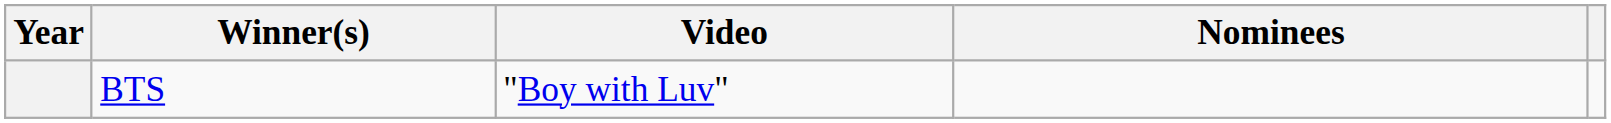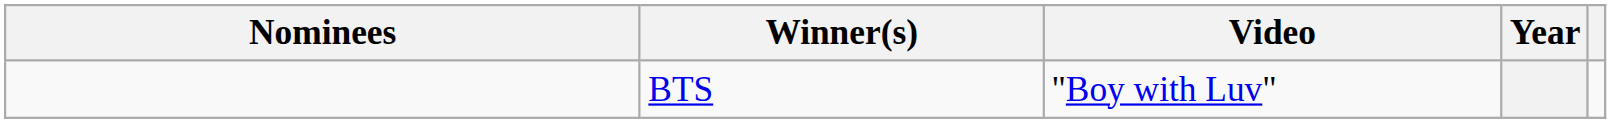 <table class="wikitable sortable">
 <tr>
-<th scope="col">Year</th>
+<th scope="col" style="width:280px;">Nominees</th>
 <th scope="col" style="width:175px;">Winner(s)</th>
 <th scope="col" style="width:200px;">Video</th>
-<th scope="col" style="width:280px;">Nominees</th>
+<th scope="col">Year</th>
 <th scope="col" class="unsortable"></th>
 </tr>
 <tr>
-<th scope="row"></th>
+<td></td>
 <td><a href='#'>BTS</a> </td>
 <td>"<a href='#'>Boy with Luv</a>"</td>
-<td></td>
+<th scope="row"></th>
 <td align="center"></td>
 </tr>
 </table>
